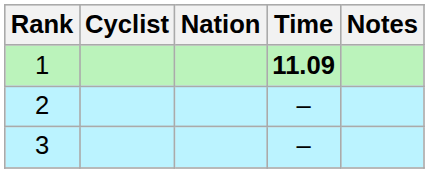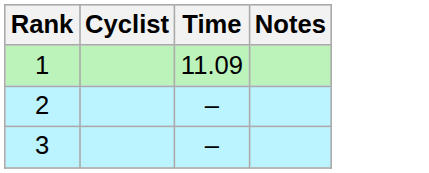 <table class="wikitable sortable" style="text-align:center">
 <tr>
 <th>Rank</th>
 <th>Cyclist</th>
-<th>Nation</th>
 <th>Time</th>
 <th>Notes</th>
 </tr>
 <tr bgcolor=bbf3bb>
 <td>1</td>
 <td align=left></td>
-<td align=left></td>
-<td><strong>11.09</strong></td>
+<td>11.09</td>
 <td></td>
 </tr>
 <tr bgcolor=bbf3ff>
 <td>2</td>
-<td align=left></td>
 <td align=left></td>
 <td>–</td>
 <td></td>
 </tr>
 <tr bgcolor=bbf3ff>
 <td>3</td>
 <td align=left></td>
-<td align=left></td>
 <td>–</td>
 <td></td>
 </tr>
 </table>
